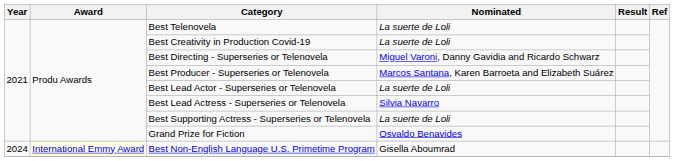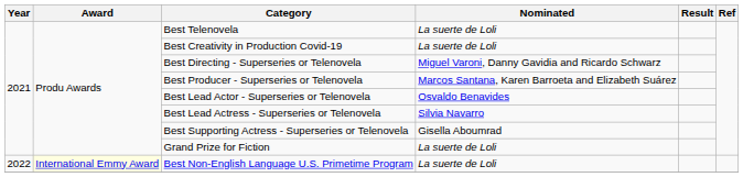 <table class="wikitable plainrowheaders">
 <tr>
 <th scope="col">Year</th>
 <th scope="col">Award</th>
 <th scope="col">Category</th>
 <th scope="col">Nominated</th>
 <th scope="col">Result</th>
 <th scope="col">Ref</th>
 </tr>
 <tr>
 <td rowspan="8">2021</td>
 <td rowspan="8">Produ Awards</td>
 <td>Best Telenovela</td>
 <td><em>La suerte de Loli</em></td>
 <td></td>
 <td align="center" rowspan="8"></td>
 </tr>
 <tr>
 <td>Best Creativity in Production Covid-19</td>
 <td><em>La suerte de Loli</em></td>
 <td></td>
 </tr>
 <tr>
 <td>Best Directing - Superseries or Telenovela</td>
 <td><a href='#'>Miguel Varoni</a>, Danny Gavidia and Ricardo Schwarz</td>
 <td></td>
 </tr>
 <tr>
 <td>Best Producer - Superseries or Telenovela</td>
 <td><a href='#'>Marcos Santana</a>, Karen Barroeta and Elizabeth Suárez</td>
 <td></td>
 </tr>
 <tr>
 <td>Best Lead Actor - Superseries or Telenovela</td>
-<td><em>La suerte de Loli</em></td>
+<td><a href='#'>Osvaldo Benavides</a></td>
 <td></td>
 </tr>
 <tr>
 <td>Best Lead Actress - Superseries or Telenovela</td>
 <td><a href='#'>Silvia Navarro</a></td>
 <td></td>
 </tr>
 <tr>
 <td>Best Supporting Actress - Superseries or Telenovela</td>
+<td>Gisella Aboumrad</td>
+<td></td>
+</tr>
+<tr>
+<td>Grand Prize for Fiction</td>
 <td><em>La suerte de Loli</em></td>
 <td></td>
 </tr>
 <tr>
-<td>Grand Prize for Fiction</td>
-<td><a href='#'>Osvaldo Benavides</a></td>
-<td></td>
-</tr>
-<tr>
-<td>2024</td>
+<td>2022</td>
 <td style="background: lightyellow;"><a href='#'>International Emmy Award</a></td>
 <td><a href='#'>Best Non-English Language U.S. Primetime Program</a></td>
-<td>Gisella Aboumrad</td>
+<td><em>La suerte de Loli</em></td>
 <td></td>
 <td align="center"></td>
 </tr>
 <tr>
 </tr>
 </table>
